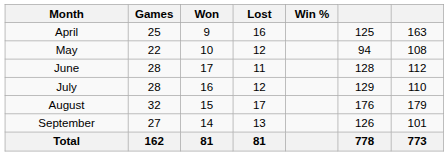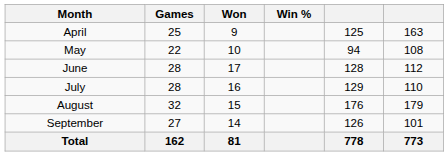 <table class="wikitable" style="font-size:95%; text-align:center; width:38em;margin: 0.5em auto;">
 <tr>
 <th width="28%">Month</th>
 <th width="12%">Games</th>
 <th width="12%">Won</th>
-<th width="12%">Lost</th>
 <th width="12%">Win %</th>
 <th width="12%"></th>
 <th width="12%"></th>
 </tr>
 <tr>
 <td>April</td>
 <td>25</td>
 <td>9</td>
-<td>16</td>
 <td></td>
 <td>125</td>
 <td>163</td>
 </tr>
 <tr>
 <td>May</td>
 <td>22</td>
 <td>10</td>
-<td>12</td>
 <td></td>
 <td>94</td>
 <td>108</td>
 </tr>
 <tr>
 <td>June</td>
 <td>28</td>
 <td>17</td>
-<td>11</td>
 <td></td>
 <td>128</td>
 <td>112</td>
 </tr>
 <tr>
 <td>July</td>
 <td>28</td>
 <td>16</td>
-<td>12</td>
 <td></td>
 <td>129</td>
 <td>110</td>
 </tr>
 <tr>
 <td>August</td>
 <td>32</td>
 <td>15</td>
-<td>17</td>
 <td></td>
 <td>176</td>
 <td>179</td>
 </tr>
 <tr>
 <td>September</td>
 <td>27</td>
 <td>14</td>
-<td>13</td>
 <td></td>
 <td>126</td>
 <td>101</td>
 </tr>
 <tr>
 <th>Total</th>
 <th>162</th>
 <th>81</th>
-<th>81</th>
 <th></th>
 <th>778</th>
 <th>773</th>
 </tr>
 </table>
